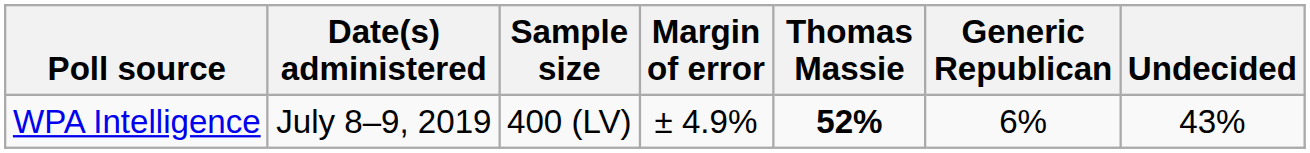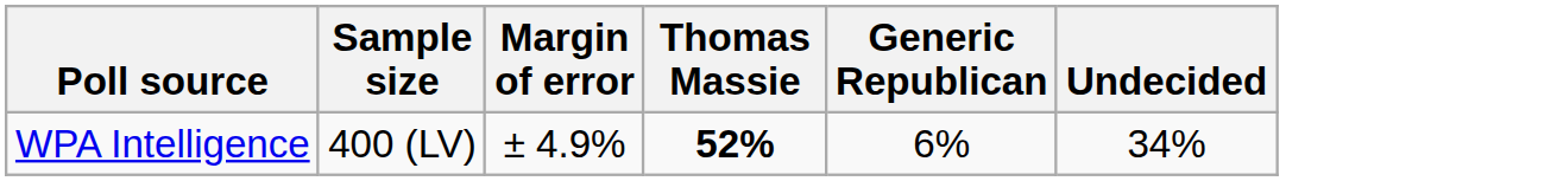 <table class="wikitable" style="font-size:90%;text-align:center;">
 <tr valign=bottom>
 <th>Poll source</th>
-<th>Date(s)<br>administered</th>
 <th>Sample<br>size</th>
 <th>Margin<br>of error</th>
 <th style="width:60px;">Thomas<br>Massie</th>
 <th style="width:60px;">Generic<br>Republican</th>
 <th>Undecided</th>
 </tr>
 <tr>
 <td style="text-align:left;"><a href='#'>WPA Intelligence</a></td>
-<td>July 8–9, 2019</td>
 <td>400 (LV)</td>
 <td>± 4.9%</td>
 <td><strong>52%</strong></td>
 <td>6%</td>
-<td>43%</td>
+<td>34%</td>
 </tr>
 </table>
